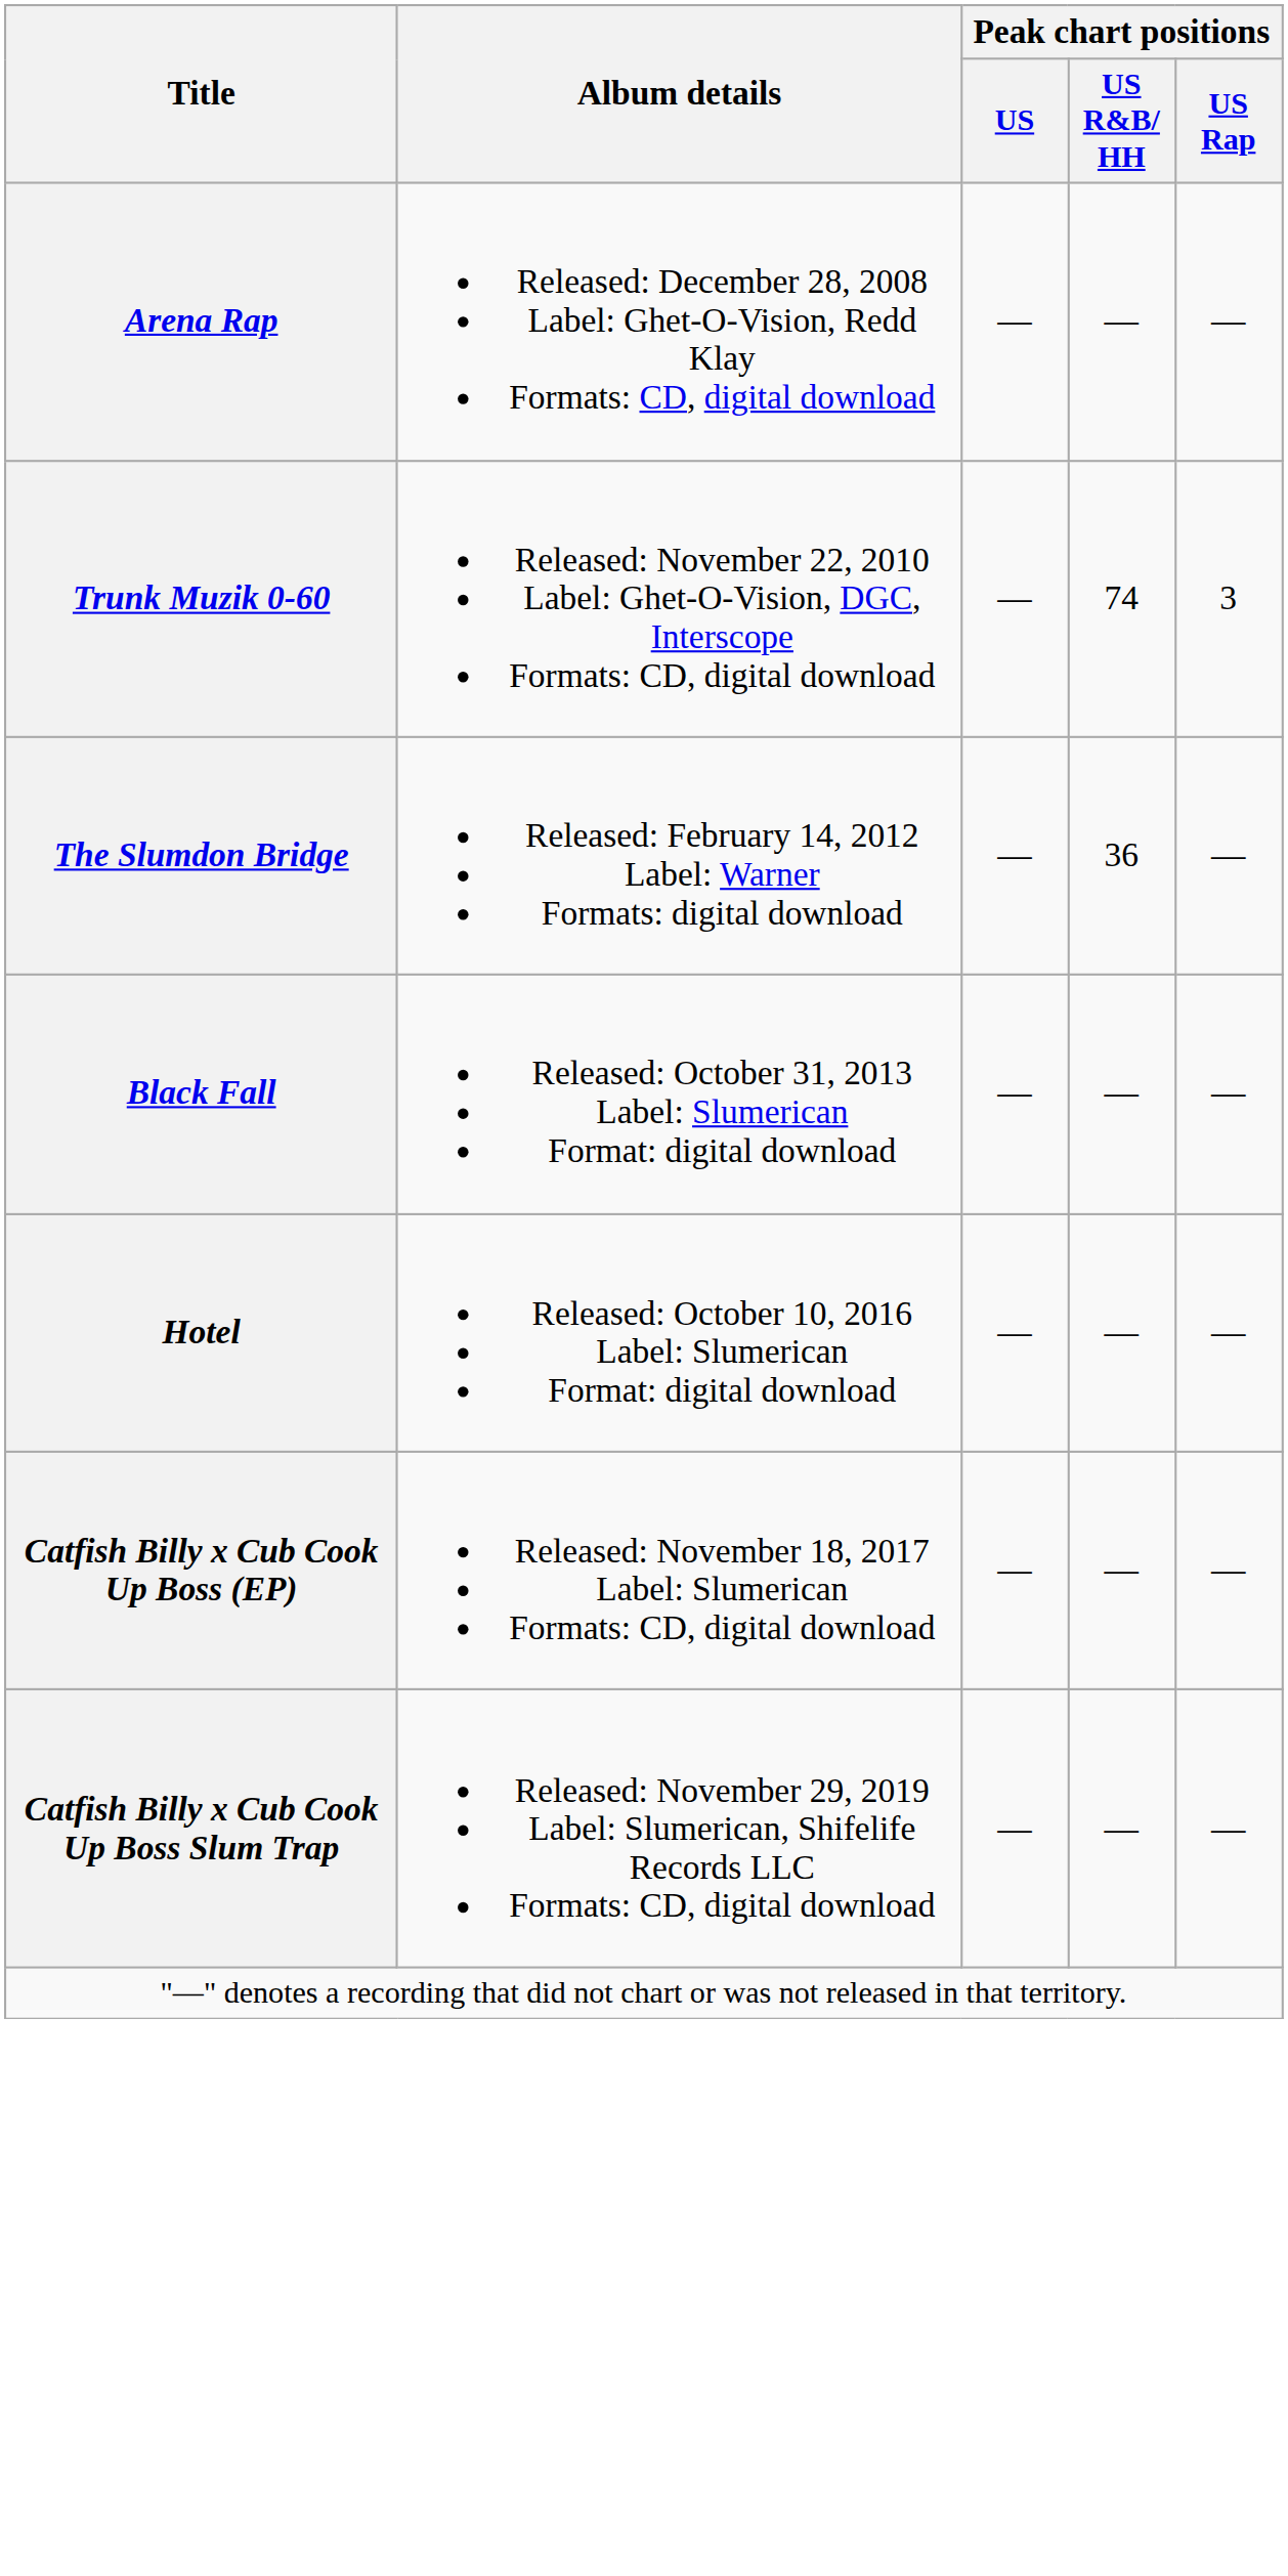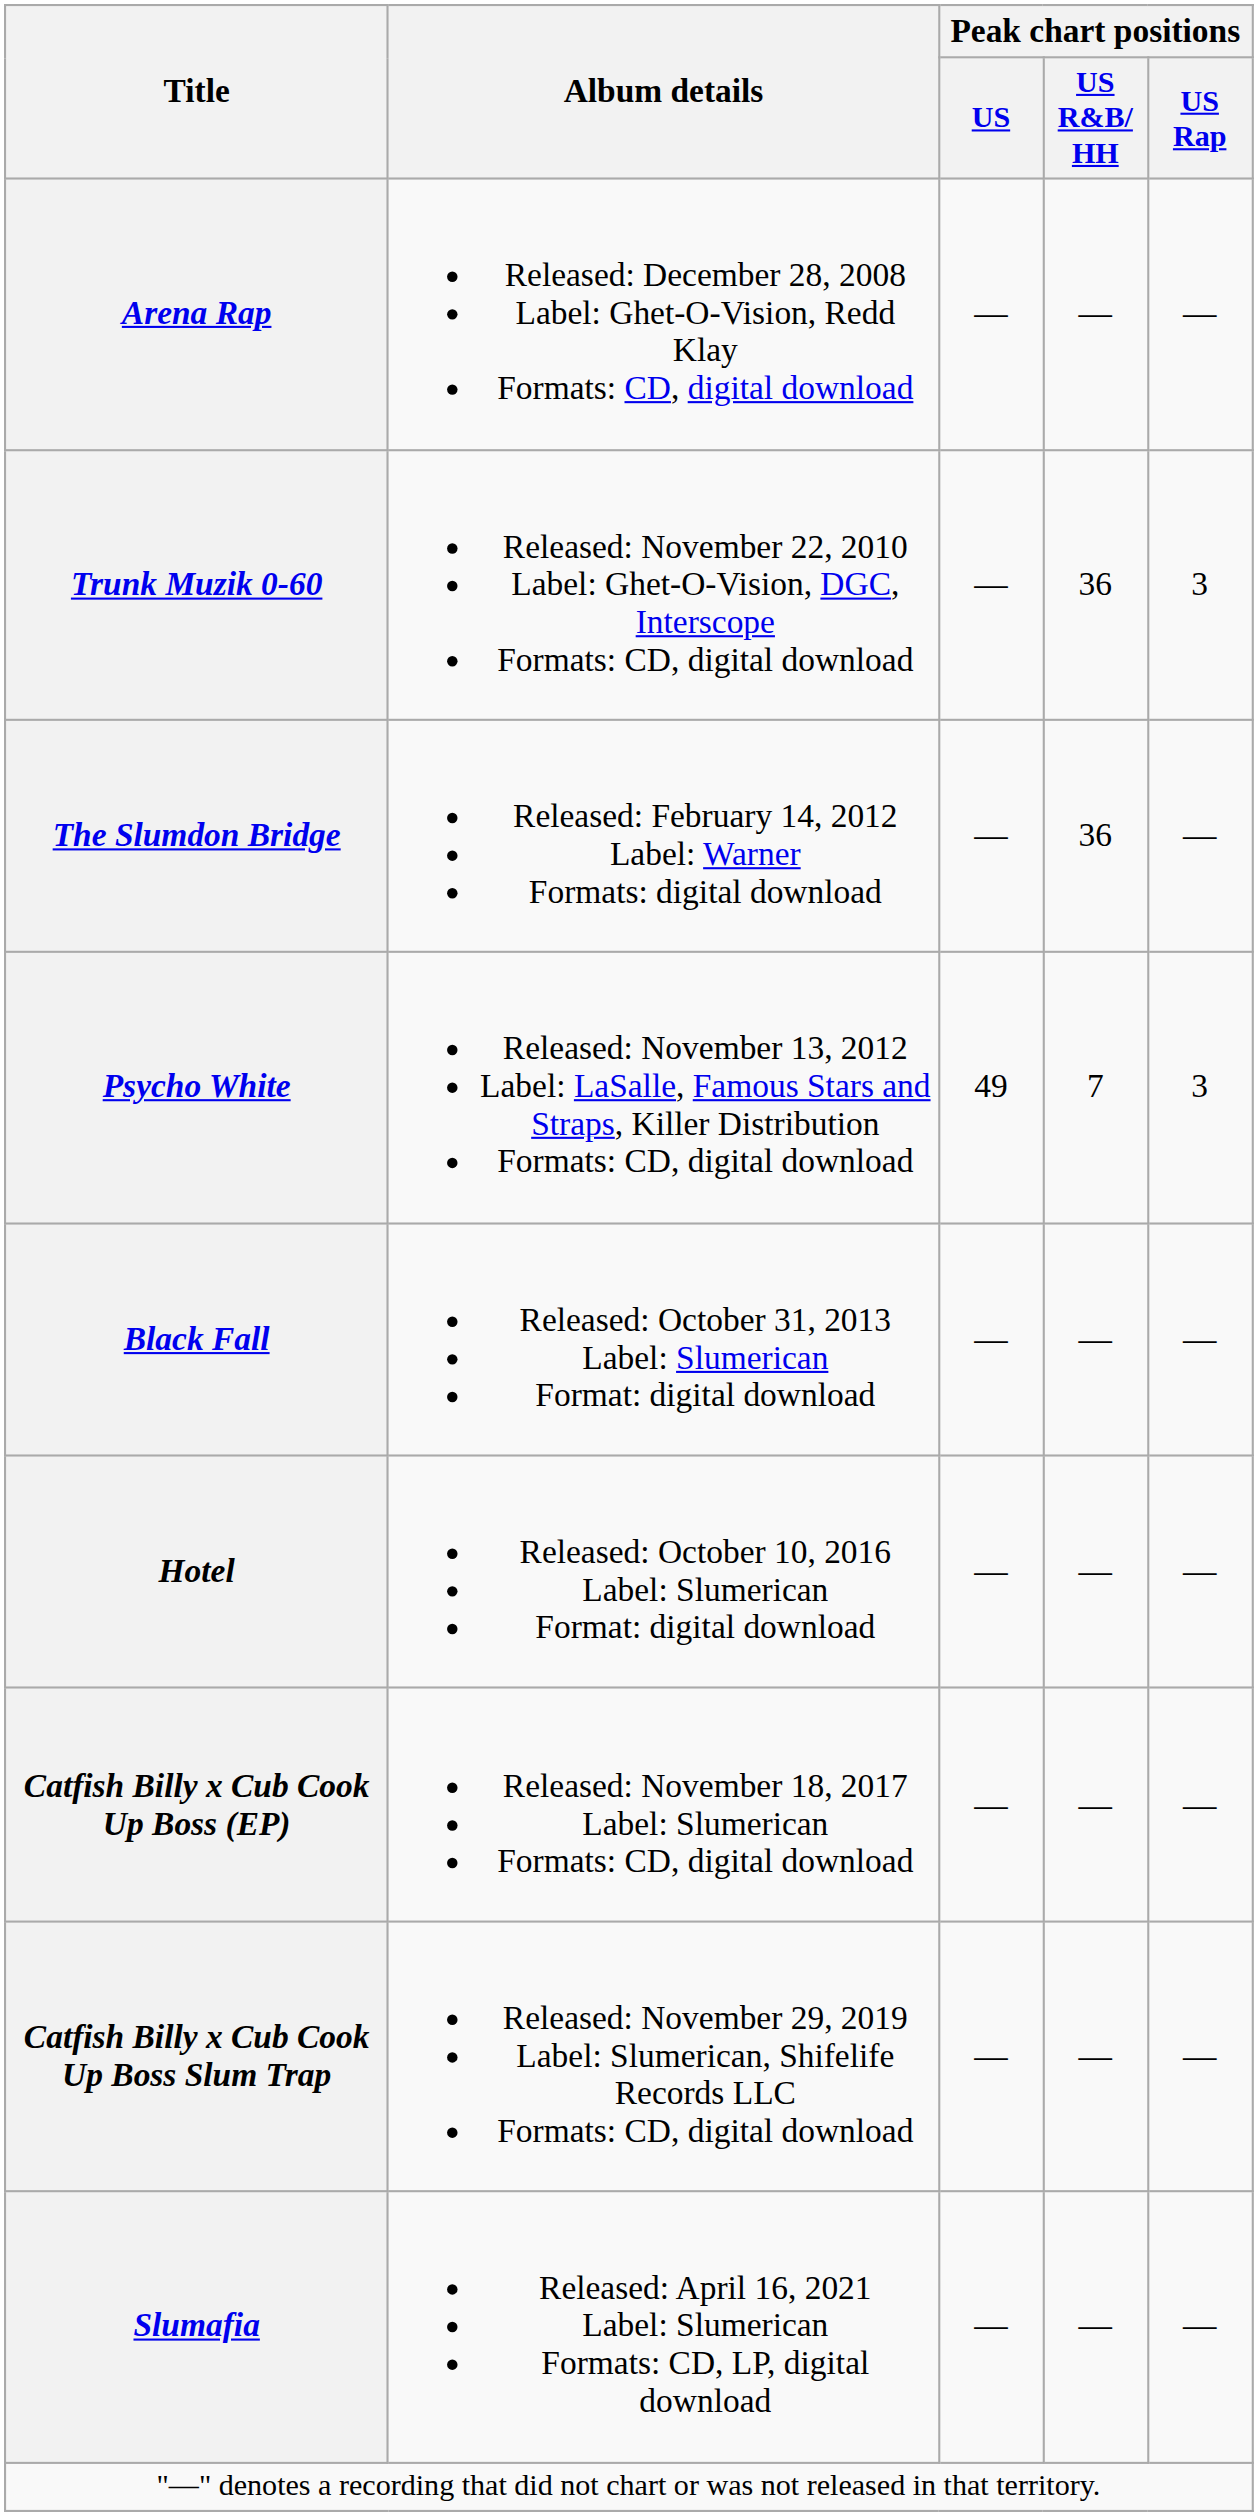 <table class="wikitable plainrowheaders" style="text-align:center;">
 <tr>
 <th scope="col" rowspan="2" style="width:11em;">Title</th>
 <th scope="col" rowspan="2" style="width:16em;">Album details</th>
 <th scope="col" colspan="3">Peak chart positions</th>
 </tr>
 <tr>
 <th scope="col" style="width:3em;font-size:90%;"><a href='#'>US</a><br></th>
 <th scope="col" style="width:3em;font-size:90%;"><a href='#'>US R&B/<br>HH</a><br></th>
 <th scope="col" style="width:3em;font-size:90%;"><a href='#'>US <br>Rap</a><br></th>
 </tr>
 <tr>
 <th scope="row"><em><a href='#'>Arena Rap</a></em></th>
 <td><br><ul><li>Released: December 28, 2008</li><li>Label: Ghet-O-Vision, Redd Klay</li><li>Formats: <a href='#'>CD</a>, <a href='#'>digital download</a></li></ul></td>
 <td>—</td>
 <td>—</td>
 <td>—</td>
 </tr>
 <tr>
 <th scope="row"><em><a href='#'>Trunk Muzik 0-60</a></em></th>
 <td><br><ul><li>Released: November 22, 2010</li><li>Label: Ghet-O-Vision, <a href='#'>DGC</a>, <a href='#'>Interscope</a></li><li>Formats: CD, digital download</li></ul></td>
 <td>—</td>
-<td>74</td>
+<td>36</td>
 <td>3</td>
 </tr>
 <tr>
 <th scope="row"><em><a href='#'>The Slumdon Bridge</a></em><br></th>
 <td><br><ul><li>Released: February 14, 2012</li><li>Label: <a href='#'>Warner</a></li><li>Formats: digital download</li></ul></td>
 <td>—</td>
 <td>36</td>
 <td>—</td>
+</tr>
+<tr>
+<th scope="row"><em><a href='#'>Psycho White</a></em><br></th>
+<td><br><ul><li>Released: November 13, 2012</li><li>Label: <a href='#'>LaSalle</a>, <a href='#'>Famous Stars and Straps</a>, Killer Distribution</li><li>Formats: CD, digital download</li></ul></td>
+<td>49</td>
+<td>7</td>
+<td>3</td>
 </tr>
 <tr>
 <th scope="row"><em><a href='#'>Black Fall</a></em><br></th>
 <td><br><ul><li>Released: October 31, 2013</li><li>Label: <a href='#'>Slumerican</a></li><li>Format: digital download</li></ul></td>
 <td>—</td>
 <td>—</td>
 <td>—</td>
 </tr>
 <tr>
 <th scope="row"><em>Hotel</em></th>
 <td><br><ul><li>Released: October 10, 2016</li><li>Label: Slumerican</li><li>Format: digital download</li></ul></td>
 <td>—</td>
 <td>—</td>
 <td>—</td>
 </tr>
 <tr>
 <th scope="row"><em>Catfish Billy x Cub Cook Up Boss (EP)</em><br></th>
 <td><br><ul><li>Released: November 18, 2017</li><li>Label: Slumerican</li><li>Formats: CD, digital download</li></ul></td>
 <td>—</td>
 <td>—</td>
 <td>—</td>
 </tr>
 <tr>
 <th scope="row"><em>Catfish Billy x Cub Cook Up Boss Slum Trap</em><br></th>
 <td><br><ul><li>Released: November 29, 2019</li><li>Label: Slumerican, Shifelife Records LLC</li><li>Formats: CD, digital download</li></ul></td>
 <td>—</td>
 <td>—</td>
 <td>—</td>
 </tr>
 <tr>
+<th scope="row"><em><a href='#'>Slumafia</a></em><br></th>
+<td><br><ul><li>Released: April 16, 2021</li><li>Label: Slumerican</li><li>Formats: CD, LP, digital download</li></ul></td>
+<td>—</td>
+<td>—</td>
+<td>—</td>
+</tr>
+<tr>
 <td colspan="5" style="font-size:90%">"—" denotes a recording that did not chart or was not released in that territory.</td>
 </tr>
 </table>
